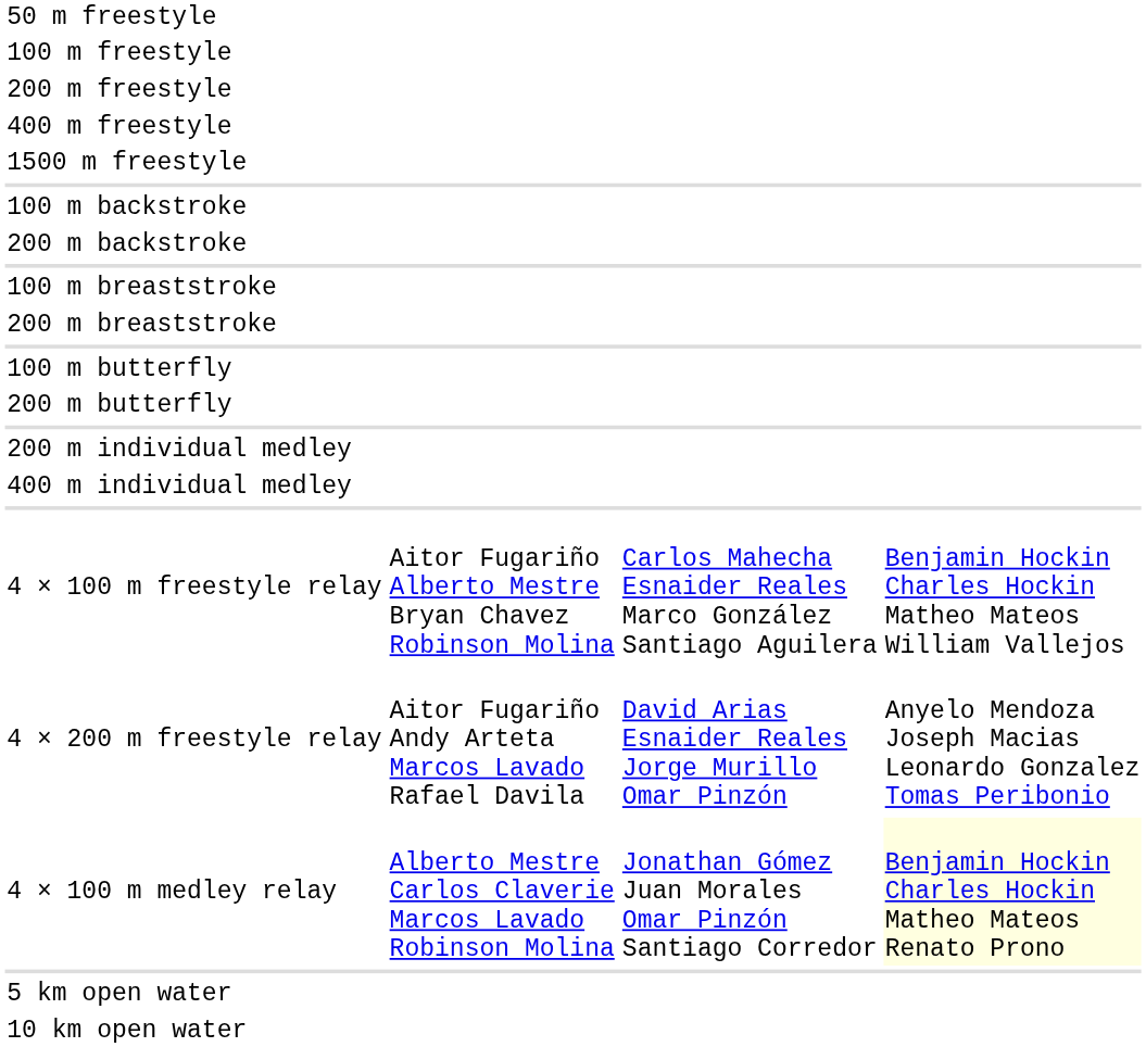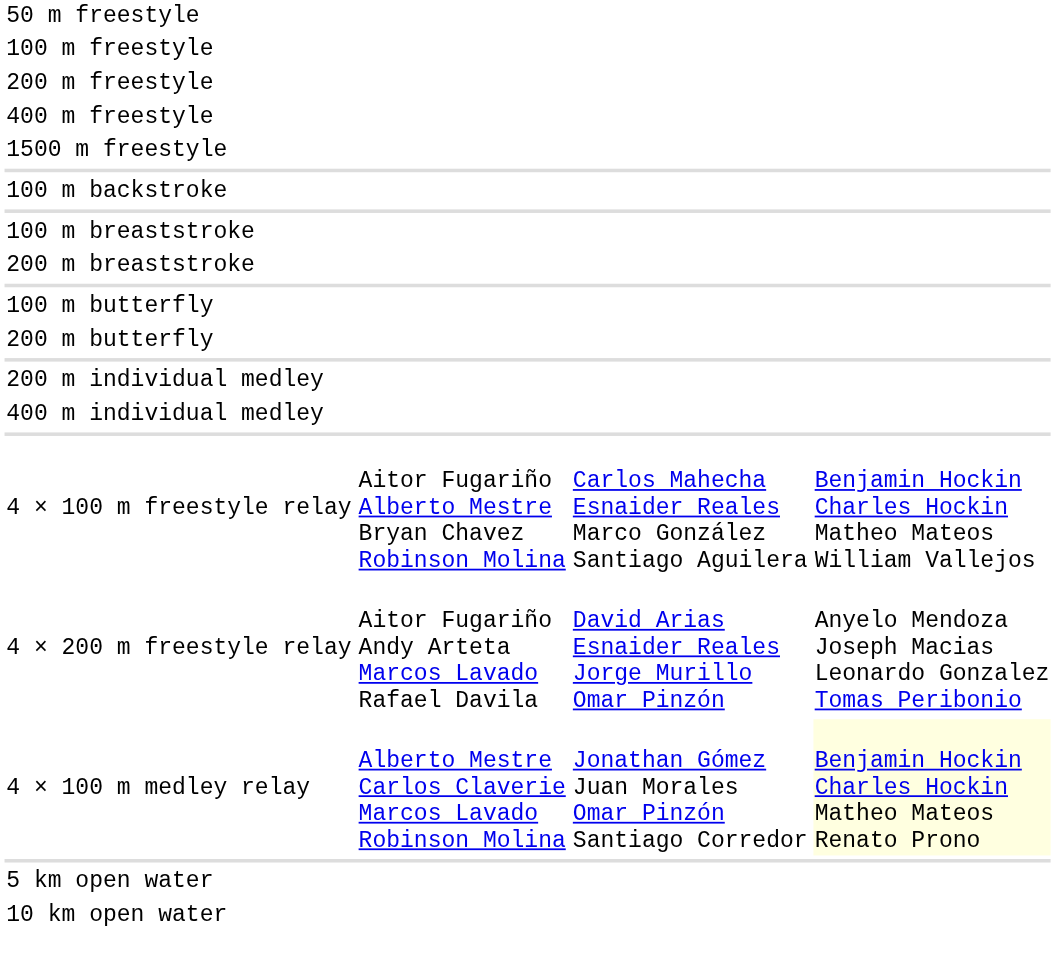 <table>
 <tr>
 <td>50 m freestyle</td>
 <td></td>
 <td></td>
 <td></td>
 </tr>
 <tr>
 <td>100 m freestyle</td>
 <td></td>
 <td></td>
 <td></td>
 </tr>
 <tr>
 <td>200 m freestyle</td>
 <td></td>
 <td></td>
 <td></td>
 </tr>
 <tr>
 <td>400 m freestyle</td>
 <td></td>
 <td></td>
 <td></td>
 </tr>
 <tr>
 <td>1500 m freestyle</td>
 <td></td>
 <td></td>
 <td></td>
 </tr>
 <tr bgcolor=#dddddd>
 <td colspan=4></td>
 </tr>
 <tr>
 <td>100 m backstroke</td>
-<td></td>
-<td></td>
-<td></td>
-</tr>
-<tr>
-<td>200 m backstroke</td>
 <td></td>
 <td></td>
 <td></td>
 </tr>
 <tr bgcolor=#dddddd>
 <td colspan=4></td>
 </tr>
 <tr>
 <td>100 m breaststroke</td>
 <td></td>
 <td></td>
 <td></td>
 </tr>
 <tr>
 <td>200 m breaststroke</td>
 <td></td>
 <td></td>
 <td></td>
 </tr>
 <tr bgcolor=#dddddd>
 <td colspan=4></td>
 </tr>
 <tr>
 <td>100 m butterfly</td>
 <td></td>
 <td></td>
 <td></td>
 </tr>
 <tr>
 <td>200 m butterfly</td>
 <td></td>
 <td></td>
 <td nowrap></td>
 </tr>
 <tr bgcolor=#dddddd>
 <td colspan=4></td>
 </tr>
 <tr>
 <td>200 m individual medley</td>
 <td></td>
 <td></td>
 <td></td>
 </tr>
 <tr>
 <td>400 m individual medley</td>
 <td nowrap></td>
 <td></td>
 <td></td>
 </tr>
 <tr bgcolor=#dddddd>
 <td colspan=4></td>
 </tr>
 <tr>
 <td>4 × 100 m freestyle relay</td>
 <td><br>Aitor Fugariño<br><a href='#'>Alberto Mestre</a><br>Bryan Chavez<br><a href='#'>Robinson Molina</a></td>
 <td><br><a href='#'>Carlos Mahecha</a><br><a href='#'>Esnaider Reales</a><br>Marco González<br>Santiago Aguilera</td>
 <td><br><a href='#'>Benjamin Hockin</a><br><a href='#'>Charles Hockin</a><br>Matheo Mateos<br>William Vallejos</td>
 </tr>
 <tr>
 <td>4 × 200 m freestyle relay</td>
 <td><br>Aitor Fugariño<br>Andy Arteta<br><a href='#'>Marcos Lavado</a><br>Rafael Davila</td>
 <td nowrap><br><a href='#'>David Arias</a><br><a href='#'>Esnaider Reales</a><br><a href='#'>Jorge Murillo</a><br><a href='#'>Omar Pinzón</a></td>
 <td><br>Anyelo Mendoza<br>Joseph Macias<br>Leonardo Gonzalez<br><a href='#'>Tomas Peribonio</a></td>
 </tr>
 <tr>
 <td>4 × 100 m medley relay</td>
 <td><br><a href='#'>Alberto Mestre</a><br><a href='#'>Carlos Claverie</a><br><a href='#'>Marcos Lavado</a><br><a href='#'>Robinson Molina</a></td>
 <td><br><a href='#'>Jonathan Gómez</a><br>Juan Morales<br><a href='#'>Omar Pinzón</a><br>Santiago Corredor</td>
 <td style="background: lightyellow;"><br><a href='#'>Benjamin Hockin</a><br><a href='#'>Charles Hockin</a><br>Matheo Mateos<br>Renato Prono</td>
 </tr>
 <tr bgcolor=#dddddd>
 <td colspan=4></td>
 </tr>
 <tr>
 <td>5 km open water</td>
 <td></td>
 <td></td>
 <td></td>
 </tr>
 <tr>
 <td>10 km open water</td>
 <td></td>
 <td></td>
 <td></td>
 </tr>
 </table>
